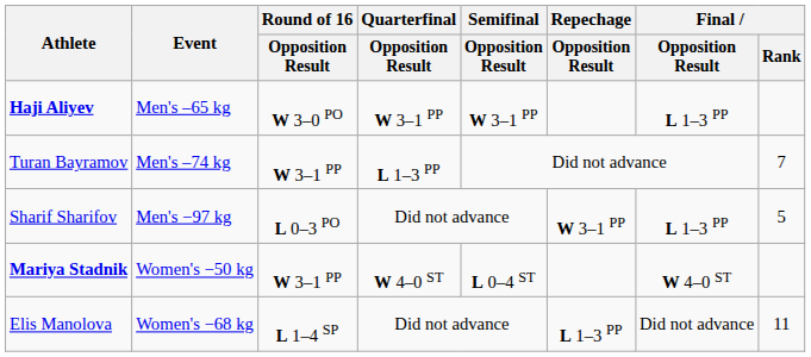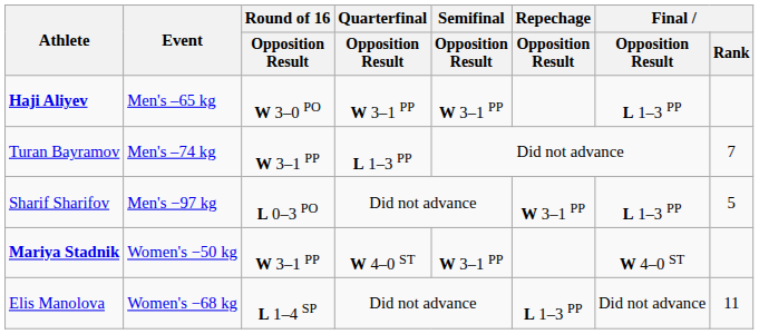 <table class="wikitable" style="font-size:90%">
 <tr>
 <th rowspan=2>Athlete</th>
 <th rowspan=2>Event</th>
 <th>Round of 16</th>
 <th>Quarterfinal</th>
 <th>Semifinal</th>
 <th>Repechage</th>
 <th colspan=2>Final / </th>
 </tr>
 <tr style="font-size: 95%">
 <th>Opposition<br>Result</th>
 <th>Opposition<br>Result</th>
 <th>Opposition<br>Result</th>
 <th>Opposition<br>Result</th>
 <th>Opposition<br>Result</th>
 <th>Rank</th>
 </tr>
 <tr align=center>
 <td align=left><strong><a href='#'>Haji Aliyev</a></strong></td>
 <td align=left><a href='#'>Men's –65 kg</a></td>
 <td><br><strong>W</strong> 3–0 <sup>PO</sup></td>
 <td><br><strong>W</strong> 3–1 <sup>PP</sup></td>
 <td><br><strong>W</strong> 3–1 <sup>PP</sup></td>
 <td></td>
 <td><br><strong>L</strong> 1–3 <sup>PP</sup></td>
 <td></td>
 </tr>
 <tr align=center>
 <td align=left><a href='#'>Turan Bayramov</a></td>
 <td align=left><a href='#'>Men's –74 kg</a></td>
 <td><br><strong>W</strong> 3–1 <sup>PP</sup></td>
 <td><br><strong>L</strong> 1–3 <sup>PP</sup></td>
 <td colspan=3>Did not advance</td>
 <td>7</td>
 </tr>
 <tr align=center>
 <td align=left><a href='#'>Sharif Sharifov</a></td>
 <td align=left><a href='#'>Men's −97 kg</a></td>
 <td><br><strong>L</strong> 0–3 <sup>PO</sup></td>
 <td colspan=2>Did not advance</td>
 <td><br><strong>W</strong> 3–1 <sup>PP</sup></td>
 <td><br><strong>L</strong> 1–3 <sup>PP</sup></td>
 <td>5</td>
 </tr>
 <tr align=center>
 <td align=left><strong><a href='#'>Mariya Stadnik</a></strong></td>
 <td align=left><a href='#'>Women's −50 kg</a></td>
 <td><br><strong>W</strong> 3–1 <sup>PP</sup></td>
 <td><br><strong>W</strong> 4–0 <sup>ST</sup></td>
-<td><br><strong>L</strong> 0–4 <sup>ST</sup></td>
+<td><br><strong>W</strong> 3–1 <sup>PP</sup></td>
 <td></td>
 <td><br><strong>W</strong> 4–0 <sup>ST</sup></td>
 <td></td>
 </tr>
 <tr align=center>
 <td align=left><a href='#'>Elis Manolova</a></td>
 <td align=left><a href='#'>Women's −68 kg</a></td>
 <td><br><strong>L</strong> 1–4 <sup>SP</sup></td>
 <td colspan=2>Did not advance</td>
 <td><br><strong>L</strong> 1–3 <sup>PP</sup></td>
 <td>Did not advance</td>
 <td>11</td>
 </tr>
 </table>
